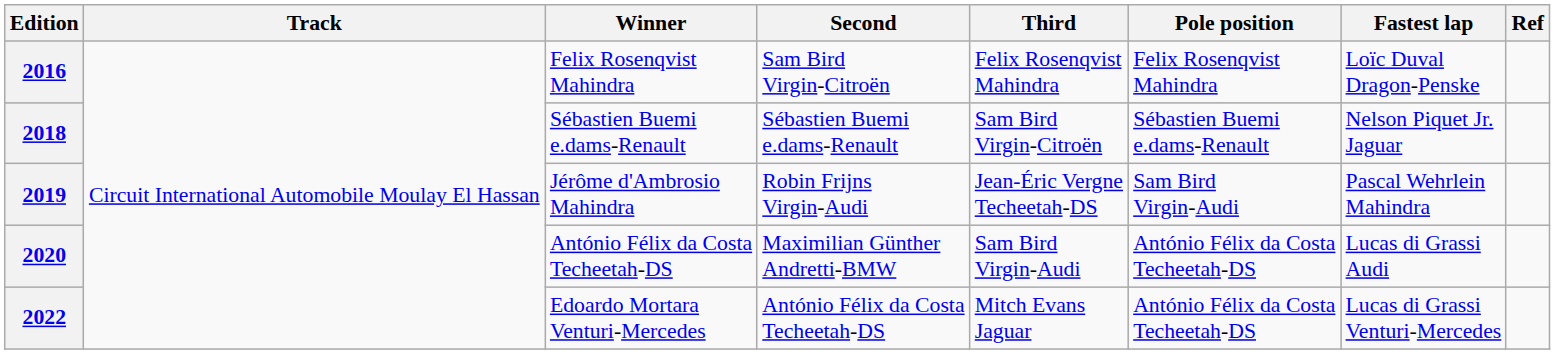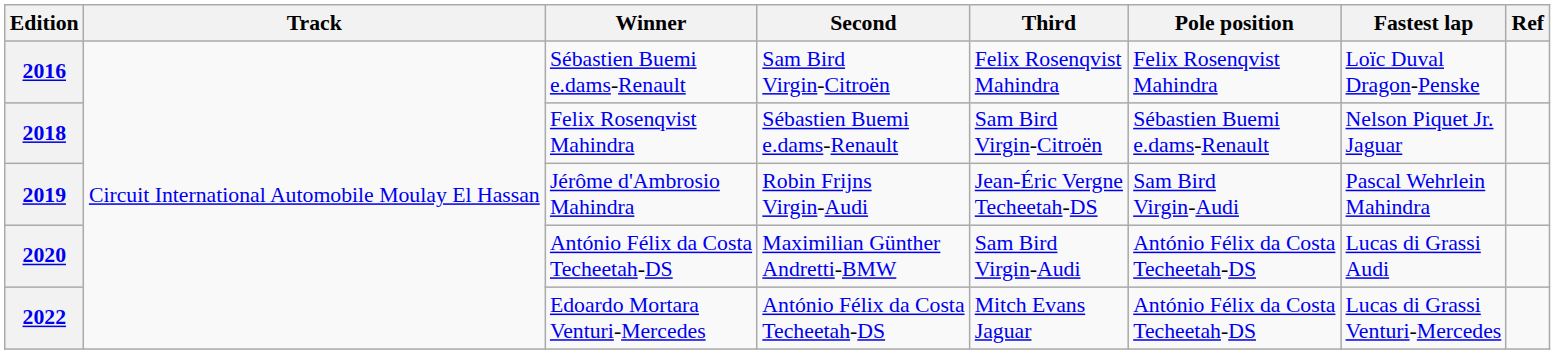 <table class="wikitable" style="font-size: 90%;">
 <tr>
 <th>Edition</th>
 <th>Track</th>
 <th>Winner</th>
 <th>Second</th>
 <th>Third</th>
 <th>Pole position</th>
 <th>Fastest lap</th>
 <th>Ref</th>
 </tr>
 <tr>
 <th><a href='#'>2016</a></th>
 <td rowspan="5"><a href='#'>Circuit International Automobile Moulay El Hassan</a></td>
-<td> <a href='#'>Felix Rosenqvist</a><br><a href='#'>Mahindra</a></td>
+<td> <a href='#'>Sébastien Buemi</a><br><a href='#'>e.dams</a>-<a href='#'>Renault</a></td>
 <td> <a href='#'>Sam Bird</a><br><a href='#'>Virgin</a>-<a href='#'>Citroën</a></td>
 <td> <a href='#'>Felix Rosenqvist</a><br><a href='#'>Mahindra</a></td>
 <td> <a href='#'>Felix Rosenqvist</a><br><a href='#'>Mahindra</a></td>
 <td> <a href='#'>Loïc Duval</a><br><a href='#'>Dragon</a>-<a href='#'>Penske</a></td>
 <td align="center"></td>
 </tr>
 <tr>
 <th><a href='#'>2018</a></th>
-<td> <a href='#'>Sébastien Buemi</a><br><a href='#'>e.dams</a>-<a href='#'>Renault</a></td>
+<td> <a href='#'>Felix Rosenqvist</a><br><a href='#'>Mahindra</a></td>
 <td> <a href='#'>Sébastien Buemi</a><br><a href='#'>e.dams</a>-<a href='#'>Renault</a></td>
 <td> <a href='#'>Sam Bird</a><br><a href='#'>Virgin</a>-<a href='#'>Citroën</a></td>
 <td> <a href='#'>Sébastien Buemi</a><br><a href='#'>e.dams</a>-<a href='#'>Renault</a></td>
 <td> <a href='#'>Nelson Piquet Jr.</a><br><a href='#'>Jaguar</a></td>
 <td align="center"></td>
 </tr>
 <tr>
 <th><a href='#'>2019</a></th>
 <td> <a href='#'>Jérôme d'Ambrosio</a><br><a href='#'>Mahindra</a></td>
 <td> <a href='#'>Robin Frijns</a><br><a href='#'>Virgin</a>-<a href='#'>Audi</a></td>
 <td> <a href='#'>Jean-Éric Vergne</a><br><a href='#'>Techeetah</a>-<a href='#'>DS</a></td>
 <td> <a href='#'>Sam Bird</a><br><a href='#'>Virgin</a>-<a href='#'>Audi</a></td>
 <td> <a href='#'>Pascal Wehrlein</a><br><a href='#'>Mahindra</a></td>
 <td align="center"></td>
 </tr>
 <tr>
 <th><a href='#'>2020</a></th>
 <td> <a href='#'>António Félix da Costa</a><br><a href='#'>Techeetah</a>-<a href='#'>DS</a></td>
 <td> <a href='#'>Maximilian Günther</a><br><a href='#'>Andretti</a>-<a href='#'>BMW</a></td>
 <td> <a href='#'>Sam Bird</a><br><a href='#'>Virgin</a>-<a href='#'>Audi</a></td>
 <td> <a href='#'>António Félix da Costa</a><br><a href='#'>Techeetah</a>-<a href='#'>DS</a></td>
 <td> <a href='#'>Lucas di Grassi</a><br><a href='#'>Audi</a></td>
 <td align="center"></td>
 </tr>
 <tr>
 <th><a href='#'>2022</a></th>
 <td> <a href='#'>Edoardo Mortara</a><br><a href='#'>Venturi</a>-<a href='#'>Mercedes</a></td>
 <td> <a href='#'>António Félix da Costa</a><br><a href='#'>Techeetah</a>-<a href='#'>DS</a></td>
 <td> <a href='#'>Mitch Evans</a><br><a href='#'>Jaguar</a></td>
 <td> <a href='#'>António Félix da Costa</a><br><a href='#'>Techeetah</a>-<a href='#'>DS</a></td>
 <td> <a href='#'>Lucas di Grassi</a><br><a href='#'>Venturi</a>-<a href='#'>Mercedes</a></td>
 <td align="center"></td>
 </tr>
 </table>
